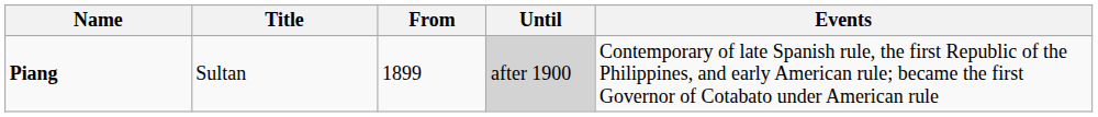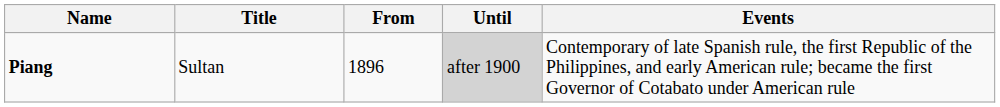 <table width=70% class="wikitable">
 <tr>
 <th width=12%>Name</th>
 <th width=12%>Title</th>
 <th width=7%>From</th>
 <th width=7%>Until</th>
 <th width=32%>Events</th>
 </tr>
 <tr>
 <td><strong>Piang</strong></td>
 <td>Sultan</td>
-<td>1899</td>
+<td>1896</td>
 <td style="background: lightgrey;">after 1900</td>
 <td>Contemporary of late Spanish rule, the first Republic of the Philippines, and early American rule; became the first Governor of Cotabato under American rule</td>
 </tr>
 </table>
